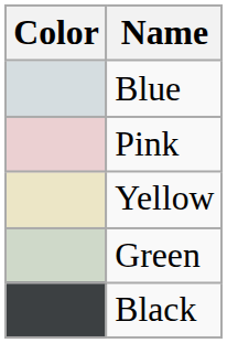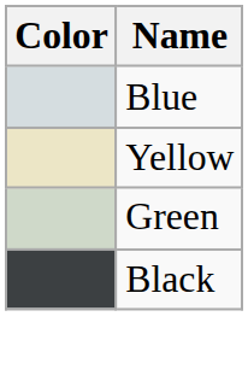 <table class="wikitable">
 <tr>
 <th>Color</th>
 <th>Name</th>
 </tr>
 <tr>
 <td class="mw-no-invert" style="background-color: #D5DDE0;"></td>
 <td>Blue</td>
-</tr>
-<tr>
-<td class="mw-no-invert" style="background-color: #EBD0D2;"></td>
-<td>Pink</td>
 </tr>
 <tr>
 <td class="mw-no-invert" style="background-color: #ECE6C6;"></td>
 <td>Yellow</td>
 </tr>
 <tr>
 <td class="mw-no-invert" style="background-color: #CFD9C9;"></td>
 <td>Green</td>
 </tr>
 <tr>
 <td class="mw-no-invert" style="background-color: #3C4042;"></td>
 <td>Black</td>
 </tr>
 </table>
